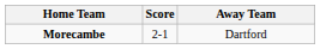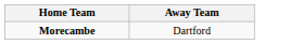 <table class="wikitable" style="text-align:center;">
 <tr>
 <th width=175>Home Team</th>
-<th width=20>Score</th>
 <th width=175>Away Team</th>
 </tr>
 <tr>
 <td><strong>Morecambe</strong></td>
-<td>2-1</td>
 <td>Dartford</td>
 </tr>
 </table>
